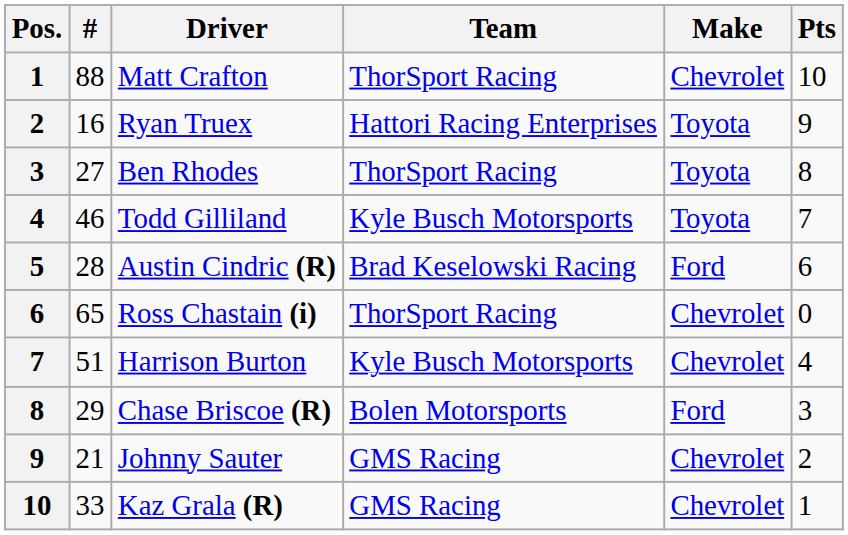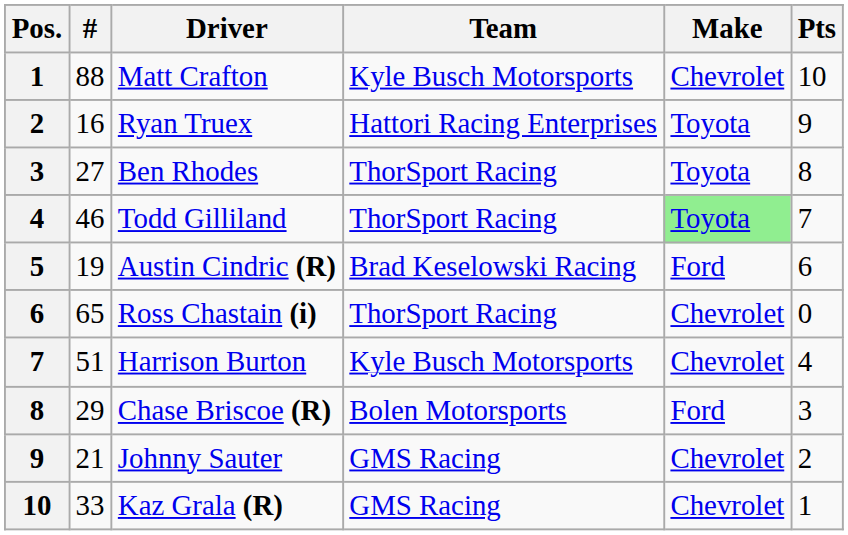 <table class="wikitable" style="font-size:95%">
 <tr>
 <th>Pos.</th>
 <th>#</th>
 <th>Driver</th>
 <th>Team</th>
 <th>Make</th>
 <th>Pts</th>
 </tr>
 <tr>
 <th>1</th>
 <td>88</td>
 <td><a href='#'>Matt Crafton</a></td>
-<td><a href='#'>ThorSport Racing</a></td>
+<td><a href='#'>Kyle Busch Motorsports</a></td>
 <td><a href='#'>Chevrolet</a></td>
 <td>10</td>
 </tr>
 <tr>
 <th>2</th>
 <td>16</td>
 <td><a href='#'>Ryan Truex</a></td>
 <td><a href='#'>Hattori Racing Enterprises</a></td>
 <td><a href='#'>Toyota</a></td>
 <td>9</td>
 </tr>
 <tr>
 <th>3</th>
 <td>27</td>
 <td><a href='#'>Ben Rhodes</a></td>
 <td><a href='#'>ThorSport Racing</a></td>
 <td><a href='#'>Toyota</a></td>
 <td>8</td>
 </tr>
 <tr>
 <th>4</th>
 <td>46</td>
 <td><a href='#'>Todd Gilliland</a></td>
-<td><a href='#'>Kyle Busch Motorsports</a></td>
-<td><a href='#'>Toyota</a></td>
+<td><a href='#'>ThorSport Racing</a></td>
+<td style="background: lightgreen;"><a href='#'>Toyota</a></td>
 <td>7</td>
 </tr>
 <tr>
 <th>5</th>
-<td>28</td>
+<td>19</td>
 <td><a href='#'>Austin Cindric</a> <strong>(R)</strong></td>
 <td><a href='#'>Brad Keselowski Racing</a></td>
 <td><a href='#'>Ford</a></td>
 <td>6</td>
 </tr>
 <tr>
 <th>6</th>
 <td>65</td>
 <td><a href='#'>Ross Chastain</a> <strong>(i)</strong></td>
 <td><a href='#'>ThorSport Racing</a></td>
 <td><a href='#'>Chevrolet</a></td>
 <td>0</td>
 </tr>
 <tr>
 <th>7</th>
 <td>51</td>
 <td><a href='#'>Harrison Burton</a></td>
 <td><a href='#'>Kyle Busch Motorsports</a></td>
 <td><a href='#'>Chevrolet</a></td>
 <td>4</td>
 </tr>
 <tr>
 <th>8</th>
 <td>29</td>
 <td><a href='#'>Chase Briscoe</a> <strong>(R)</strong></td>
 <td><a href='#'>Bolen Motorsports</a></td>
 <td><a href='#'>Ford</a></td>
 <td>3</td>
 </tr>
 <tr>
 <th>9</th>
 <td>21</td>
 <td><a href='#'>Johnny Sauter</a></td>
 <td><a href='#'>GMS Racing</a></td>
 <td><a href='#'>Chevrolet</a></td>
 <td>2</td>
 </tr>
 <tr>
 <th>10</th>
 <td>33</td>
 <td><a href='#'>Kaz Grala</a> <strong>(R)</strong></td>
 <td><a href='#'>GMS Racing</a></td>
 <td><a href='#'>Chevrolet</a></td>
 <td>1</td>
 </tr>
 </table>
